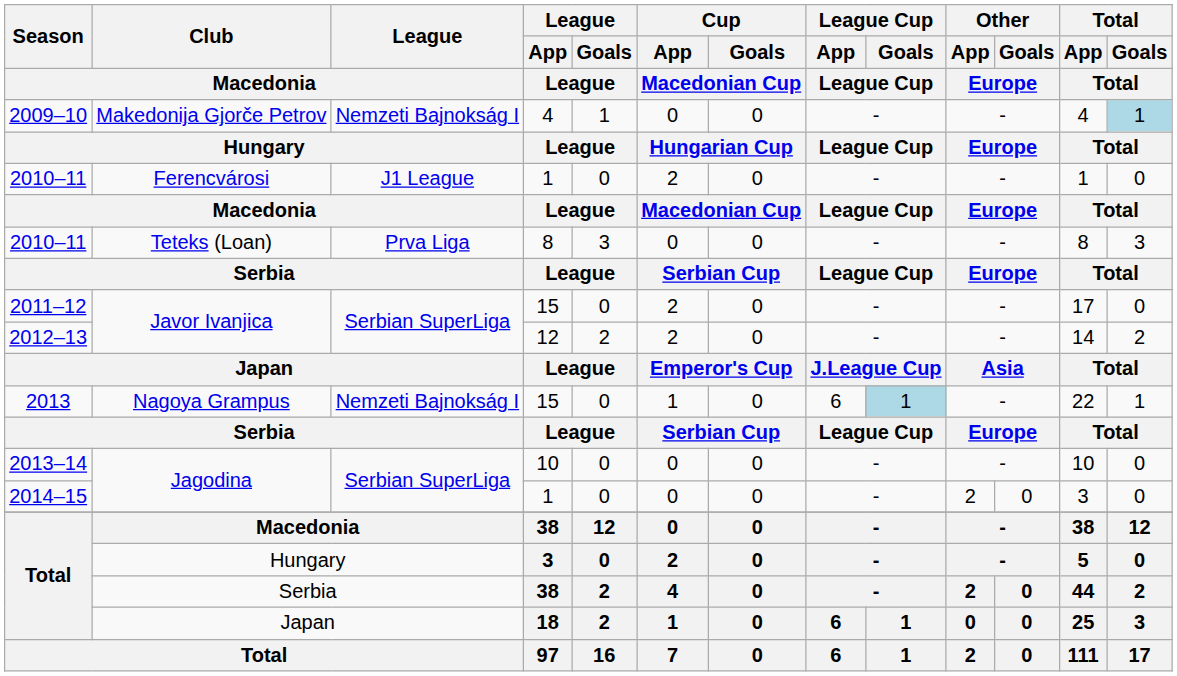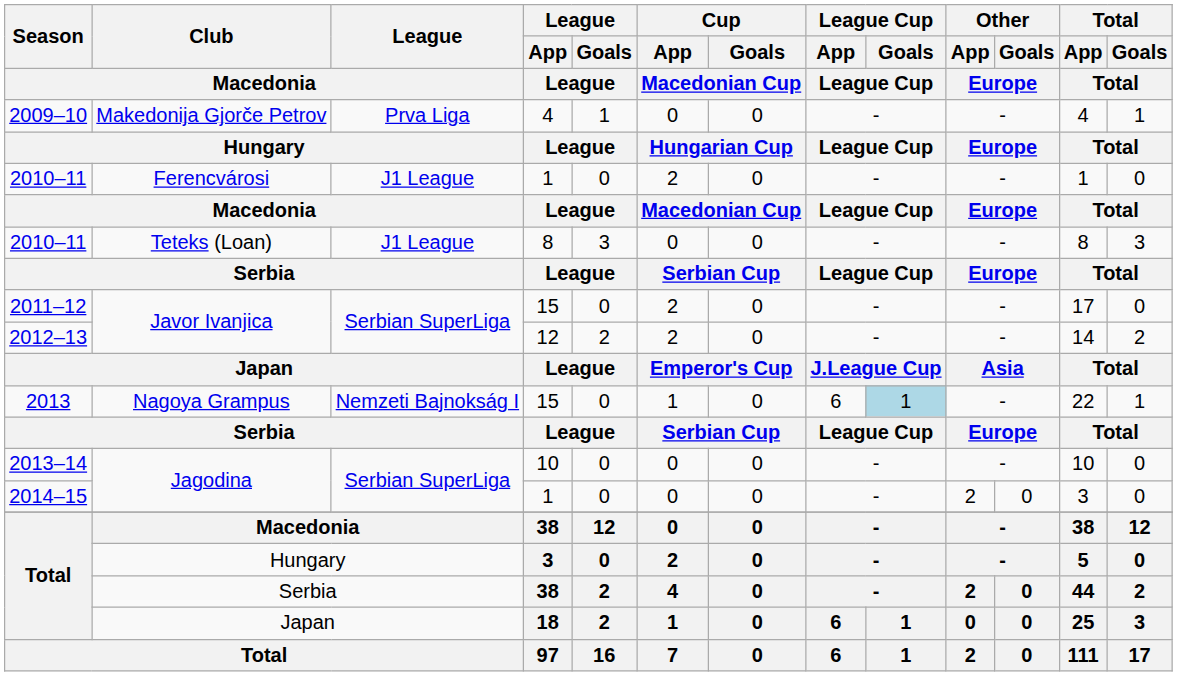 <table class="wikitable">
 <tr>
 <th rowspan=2>Season</th>
 <th ! rowspan=2>Club</th>
 <th ! rowspan=2>League</th>
 <th ! colspan=2>League</th>
 <th ! colspan=2>Cup</th>
 <th ! colspan=2>League Cup</th>
 <th ! colspan=2>Other</th>
 <th colspan=3>Total</th>
 </tr>
 <tr>
 <th>App</th>
 <th>Goals</th>
 <th>App</th>
 <th>Goals</th>
 <th>App</th>
 <th>Goals</th>
 <th>App</th>
 <th>Goals</th>
 <th>App</th>
 <th>Goals</th>
 </tr>
 <tr>
 <th colspan=3>Macedonia</th>
 <th ! colspan=2>League</th>
 <th ! colspan=2><a href='#'>Macedonian Cup</a></th>
 <th ! colspan=2>League Cup</th>
 <th ! colspan=2><a href='#'>Europe</a></th>
 <th colspan=3>Total</th>
 </tr>
 <tr align=center>
 <td><a href='#'>2009–10</a></td>
 <td><a href='#'>Makedonija Gjorče Petrov</a></td>
-<td><a href='#'>Nemzeti Bajnokság I</a></td>
+<td><a href='#'>Prva Liga</a></td>
 <td>4</td>
 <td>1</td>
 <td>0</td>
 <td>0</td>
 <td colspan="2">-</td>
 <td colspan="2">-</td>
 <td>4</td>
-<td style="background: lightblue;">1</td>
+<td>1</td>
 </tr>
 <tr>
 <th colspan=3>Hungary</th>
 <th ! colspan=2>League</th>
 <th ! colspan=2><a href='#'>Hungarian Cup</a></th>
 <th ! colspan=2>League Cup</th>
 <th ! colspan=2><a href='#'>Europe</a></th>
 <th colspan=3>Total</th>
 </tr>
 <tr align=center>
 <td><a href='#'>2010–11</a></td>
 <td><a href='#'>Ferencvárosi</a></td>
 <td><a href='#'>J1 League</a></td>
 <td>1</td>
 <td>0</td>
 <td>2</td>
 <td>0</td>
 <td colspan="2">-</td>
 <td colspan="2">-</td>
 <td>1</td>
 <td>0</td>
 </tr>
 <tr>
 <th colspan=3>Macedonia</th>
 <th ! colspan=2>League</th>
 <th ! colspan=2><a href='#'>Macedonian Cup</a></th>
 <th ! colspan=2>League Cup</th>
 <th ! colspan=2><a href='#'>Europe</a></th>
 <th colspan=3>Total</th>
 </tr>
 <tr align=center>
 <td><a href='#'>2010–11</a></td>
 <td><a href='#'>Teteks</a> (Loan)</td>
-<td><a href='#'>Prva Liga</a></td>
+<td><a href='#'>J1 League</a></td>
 <td>8</td>
 <td>3</td>
 <td>0</td>
 <td>0</td>
 <td colspan="2">-</td>
 <td colspan="2">-</td>
 <td>8</td>
 <td>3</td>
 </tr>
 <tr>
 <th colspan=3>Serbia</th>
 <th ! colspan=2>League</th>
 <th ! colspan=2><a href='#'>Serbian Cup</a></th>
 <th ! colspan=2>League Cup</th>
 <th ! colspan=2><a href='#'>Europe</a></th>
 <th colspan=3>Total</th>
 </tr>
 <tr align=center>
 <td><a href='#'>2011–12</a></td>
 <td rowspan="2"><a href='#'>Javor Ivanjica</a></td>
 <td rowspan="2"><a href='#'>Serbian SuperLiga</a></td>
 <td>15</td>
 <td>0</td>
 <td>2</td>
 <td>0</td>
 <td colspan="2">-</td>
 <td colspan="2">-</td>
 <td>17</td>
 <td>0</td>
 </tr>
 <tr align=center>
 <td><a href='#'>2012–13</a></td>
 <td>12</td>
 <td>2</td>
 <td>2</td>
 <td>0</td>
 <td colspan="2">-</td>
 <td colspan="2">-</td>
 <td>14</td>
 <td>2</td>
 </tr>
 <tr>
 <th colspan=3>Japan</th>
 <th ! colspan=2>League</th>
 <th ! colspan=2><a href='#'>Emperor's Cup</a></th>
 <th ! colspan=2><a href='#'>J.League Cup</a></th>
 <th ! colspan=2><a href='#'>Asia</a></th>
 <th colspan=3>Total</th>
 </tr>
 <tr align=center>
 <td><a href='#'>2013</a></td>
 <td><a href='#'>Nagoya Grampus</a></td>
 <td><a href='#'>Nemzeti Bajnokság I</a></td>
 <td>15</td>
 <td>0</td>
 <td>1</td>
 <td>0</td>
 <td>6</td>
 <td style="background: lightblue;">1</td>
 <td colspan="2">-</td>
 <td>22</td>
 <td>1</td>
 </tr>
 <tr>
 <th colspan=3>Serbia</th>
 <th ! colspan=2>League</th>
 <th ! colspan=2><a href='#'>Serbian Cup</a></th>
 <th ! colspan=2>League Cup</th>
 <th ! colspan=2><a href='#'>Europe</a></th>
 <th colspan=3>Total</th>
 </tr>
 <tr align=center>
 <td><a href='#'>2013–14</a></td>
 <td rowspan="2"><a href='#'>Jagodina</a></td>
 <td rowspan="2"><a href='#'>Serbian SuperLiga</a></td>
 <td>10</td>
 <td>0</td>
 <td>0</td>
 <td>0</td>
 <td colspan="2">-</td>
 <td colspan="2">-</td>
 <td>10</td>
 <td>0</td>
 </tr>
 <tr align=center>
 <td><a href='#'>2014–15</a></td>
 <td>1</td>
 <td>0</td>
 <td>0</td>
 <td>0</td>
 <td colspan="2">-</td>
 <td>2</td>
 <td>0</td>
 <td>3</td>
 <td>0</td>
 </tr>
 <tr>
 </tr>
 <tr align=center>
 <th rowspan="4">Total</th>
 <th ! colspan="2">Macedonia</th>
 <th>38</th>
 <th>12</th>
 <th>0</th>
 <th>0</th>
 <th colspan="2">-</th>
 <th colspan="2">-</th>
 <th>38</th>
 <th>12</th>
 </tr>
 <tr align=center>
 <td ! colspan="2">Hungary</td>
 <th>3</th>
 <th>0</th>
 <th>2</th>
 <th>0</th>
 <th colspan="2">-</th>
 <th colspan="2">-</th>
 <th>5</th>
 <th>0</th>
 </tr>
 <tr align=center>
 <td ! colspan="2">Serbia</td>
 <th>38</th>
 <th>2</th>
 <th>4</th>
 <th>0</th>
 <th colspan="2">-</th>
 <th>2</th>
 <th>0</th>
 <th>44</th>
 <th>2</th>
 </tr>
 <tr align=center>
 <td ! colspan="2">Japan</td>
 <th>18</th>
 <th>2</th>
 <th>1</th>
 <th>0</th>
 <th>6</th>
 <th>1</th>
 <th>0</th>
 <th>0</th>
 <th>25</th>
 <th>3</th>
 </tr>
 <tr align=center>
 <th colspan="3">Total</th>
 <th>97</th>
 <th>16</th>
 <th>7</th>
 <th>0</th>
 <th>6</th>
 <th>1</th>
 <th>2</th>
 <th>0</th>
 <th>111</th>
 <th>17</th>
 </tr>
 </table>
